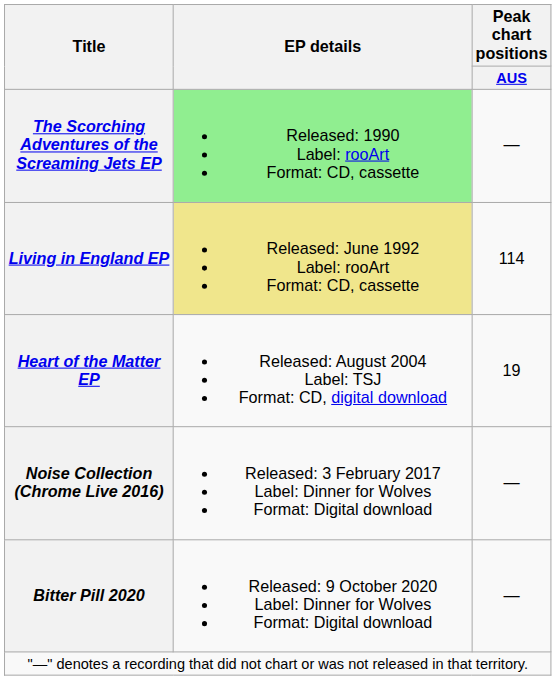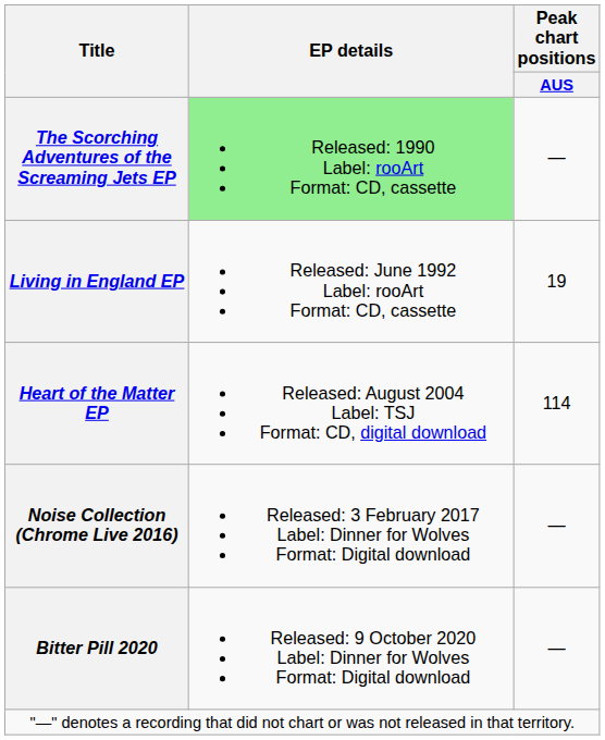 <table class="wikitable plainrowheaders" style="text-align:center;" border="1">
 <tr>
 <th scope="col" rowspan="2" style="width:10em;">Title</th>
 <th scope="col" rowspan="2" style="width:18em;">EP details</th>
 <th scope="col" colspan="1">Peak chart positions</th>
 </tr>
 <tr>
 <th scope="col" style="width:3em;font-size:90%;"><a href='#'>AUS</a><br></th>
 </tr>
 <tr>
 <th scope="row"><em><a href='#'>The Scorching Adventures of the Screaming Jets EP</a></em></th>
 <td style="background: lightgreen;"><br><ul><li>Released: 1990</li><li>Label: <a href='#'>rooArt</a></li><li>Format: CD, cassette</li></ul></td>
 <td>—</td>
 </tr>
 <tr>
 <th scope="row"><em><a href='#'>Living in England EP</a></em></th>
-<td style="background: khaki;"><br><ul><li>Released: June 1992</li><li>Label: rooArt</li><li>Format: CD, cassette</li></ul></td>
-<td>114</td>
+<td><br><ul><li>Released: June 1992</li><li>Label: rooArt</li><li>Format: CD, cassette</li></ul></td>
+<td>19</td>
 </tr>
 <tr>
 <th scope="row"><em><a href='#'>Heart of the Matter EP</a></em></th>
 <td><br><ul><li>Released: August 2004</li><li>Label: TSJ</li><li>Format: CD, <a href='#'>digital download</a></li></ul></td>
-<td>19</td>
+<td>114</td>
 </tr>
 <tr>
 <th scope="row"><em>Noise Collection (Chrome Live 2016)</em></th>
 <td><br><ul><li>Released: 3 February 2017 </li><li>Label: Dinner for Wolves</li><li>Format: Digital download</li></ul></td>
 <td>—</td>
 </tr>
 <tr>
 <th scope="row"><em>Bitter Pill 2020</em></th>
 <td><br><ul><li>Released: 9 October 2020</li><li>Label: Dinner for Wolves</li><li>Format: Digital download</li></ul></td>
 <td>—</td>
 </tr>
 <tr>
 <td colspan="13" style="font-size:90%">"—" denotes a recording that did not chart or was not released in that territory.</td>
 </tr>
 </table>
